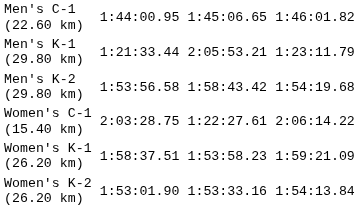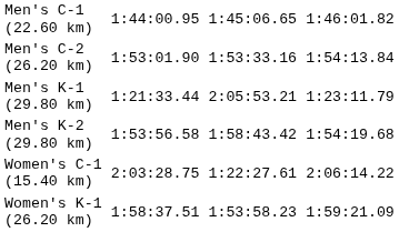 <table>
 <tr>
 <td>Men's C-1<br>(22.60 km)</td>
 <td></td>
 <td>1:44:00.95</td>
 <td></td>
 <td>1:45:06.65</td>
 <td></td>
 <td>1:46:01.82</td>
+</tr>
+<tr>
+<td>Men's C-2<br>(26.20 km)</td>
+<td></td>
+<td>1:53:01.90</td>
+<td></td>
+<td>1:53:33.16</td>
+<td></td>
+<td>1:54:13.84</td>
 </tr>
 <tr>
 <td>Men's K-1<br>(29.80 km)</td>
 <td></td>
 <td>1:21:33.44</td>
 <td></td>
 <td>2:05:53.21</td>
 <td></td>
 <td>1:23:11.79</td>
 </tr>
 <tr>
 <td>Men's K-2<br>(29.80 km)</td>
 <td></td>
 <td>1:53:56.58</td>
 <td></td>
 <td>1:58:43.42</td>
 <td></td>
 <td>1:54:19.68</td>
 </tr>
 <tr>
 <td>Women's C-1<br>(15.40 km)</td>
 <td></td>
 <td>2:03:28.75</td>
 <td></td>
 <td>1:22:27.61</td>
 <td></td>
 <td>2:06:14.22</td>
 </tr>
 <tr>
 <td>Women's K-1<br>(26.20 km)</td>
 <td></td>
 <td>1:58:37.51</td>
 <td></td>
 <td>1:53:58.23</td>
 <td></td>
 <td>1:59:21.09</td>
 </tr>
-<tr>
-<td>Women's K-2<br>(26.20 km)</td>
-<td></td>
-<td>1:53:01.90</td>
-<td></td>
-<td>1:53:33.16</td>
-<td></td>
-<td>1:54:13.84</td>
-</tr>
 </table>
